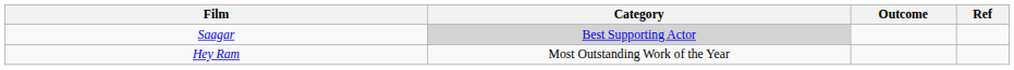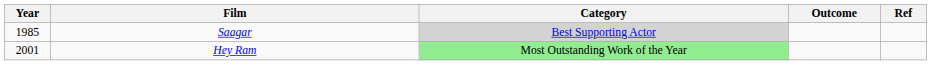 <table class="wikitable" style="width:100%;">
 <tr>
+<th width=5%>Year</th>
 <th style="width:40%;">Film</th>
 <th style="width:40%;">Category</th>
 <th style="width:10%;">Outcome</th>
 <th style="width:5%;">Ref</th>
 </tr>
 <tr>
+<td style="text-align:center;">1985</td>
 <td style="text-align:center;"><em><a href='#'>Saagar</a></em></td>
 <td style="background: lightgrey; text-align:center;"><a href='#'>Best Supporting Actor</a></td>
 <td></td>
 <td></td>
 </tr>
 <tr>
+<td style="text-align:center;">2001</td>
 <td style="text-align:center;"><em><a href='#'>Hey Ram</a></em></td>
-<td style="text-align:center;">Most Outstanding Work of the Year</td>
+<td style="background: lightgreen; text-align:center;">Most Outstanding Work of the Year</td>
 <td></td>
 <td></td>
 </tr>
 </table>
